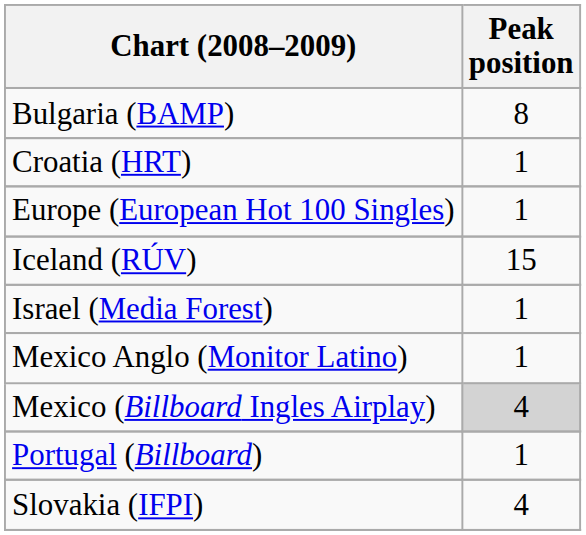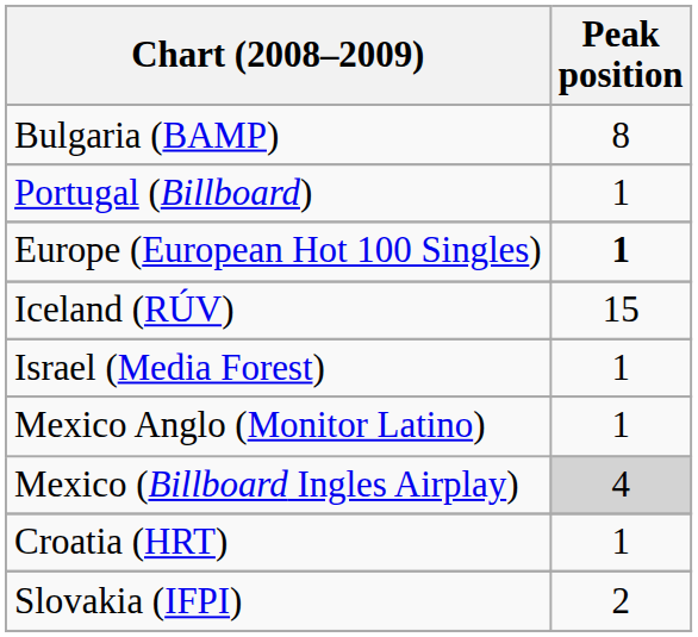 <table class="wikitable sortable">
 <tr>
 <th>Chart (2008–2009)</th>
 <th>Peak<br>position</th>
 </tr>
 <tr>
 </tr>
 <tr>
 </tr>
 <tr>
 </tr>
 <tr>
 </tr>
 <tr>
 <td>Bulgaria (<a href='#'>BAMP</a>)</td>
 <td style="text-align:center;">8</td>
 </tr>
 <tr>
 </tr>
 <tr>
 </tr>
 <tr>
 </tr>
 <tr>
 </tr>
 <tr>
-<td>Croatia (<a href='#'>HRT</a>)</td>
+<td><a href='#'>Portugal</a> (<em><a href='#'>Billboard</a></em>)</td>
 <td style="text-align:center;">1</td>
 </tr>
 <tr>
 </tr>
 <tr>
 </tr>
 <tr>
 <td>Europe (<a href='#'>European Hot 100 Singles</a>)</td>
-<td style="text-align:center;">1</td>
+<td style="text-align:center;"><strong>1</strong></td>
 </tr>
 <tr>
 </tr>
 <tr>
 </tr>
 <tr>
 </tr>
 <tr>
 </tr>
 <tr>
 <td>Iceland (<a href='#'>RÚV</a>)</td>
 <td style="text-align:center;">15</td>
 </tr>
 <tr>
 </tr>
 <tr>
 <td>Israel (<a href='#'>Media Forest</a>)</td>
 <td style="text-align:center;">1</td>
 </tr>
 <tr>
 </tr>
 <tr>
 </tr>
 <tr>
 <td>Mexico Anglo (<a href='#'>Monitor Latino</a>)</td>
 <td style="text-align:center;">1</td>
 </tr>
 <tr>
 <td>Mexico (<a href='#'><em>Billboard</em> Ingles Airplay</a>)</td>
 <td style="background: lightgrey; text-align:center;">4</td>
 </tr>
 <tr>
 </tr>
 <tr>
 </tr>
 <tr>
 </tr>
 <tr>
 </tr>
 <tr>
-<td><a href='#'>Portugal</a> (<em><a href='#'>Billboard</a></em>)</td>
+<td>Croatia (<a href='#'>HRT</a>)</td>
 <td style="text-align:center;">1</td>
 </tr>
 <tr>
 </tr>
 <tr>
 <td>Slovakia (<a href='#'>IFPI</a>)</td>
-<td style="text-align:center;">4</td>
+<td style="text-align:center;">2</td>
 </tr>
 <tr>
 </tr>
 <tr>
 </tr>
 <tr>
 </tr>
 <tr>
 </tr>
 <tr>
 </tr>
 <tr>
 </tr>
 <tr>
 </tr>
 <tr>
 </tr>
 <tr>
 </tr>
 </table>
